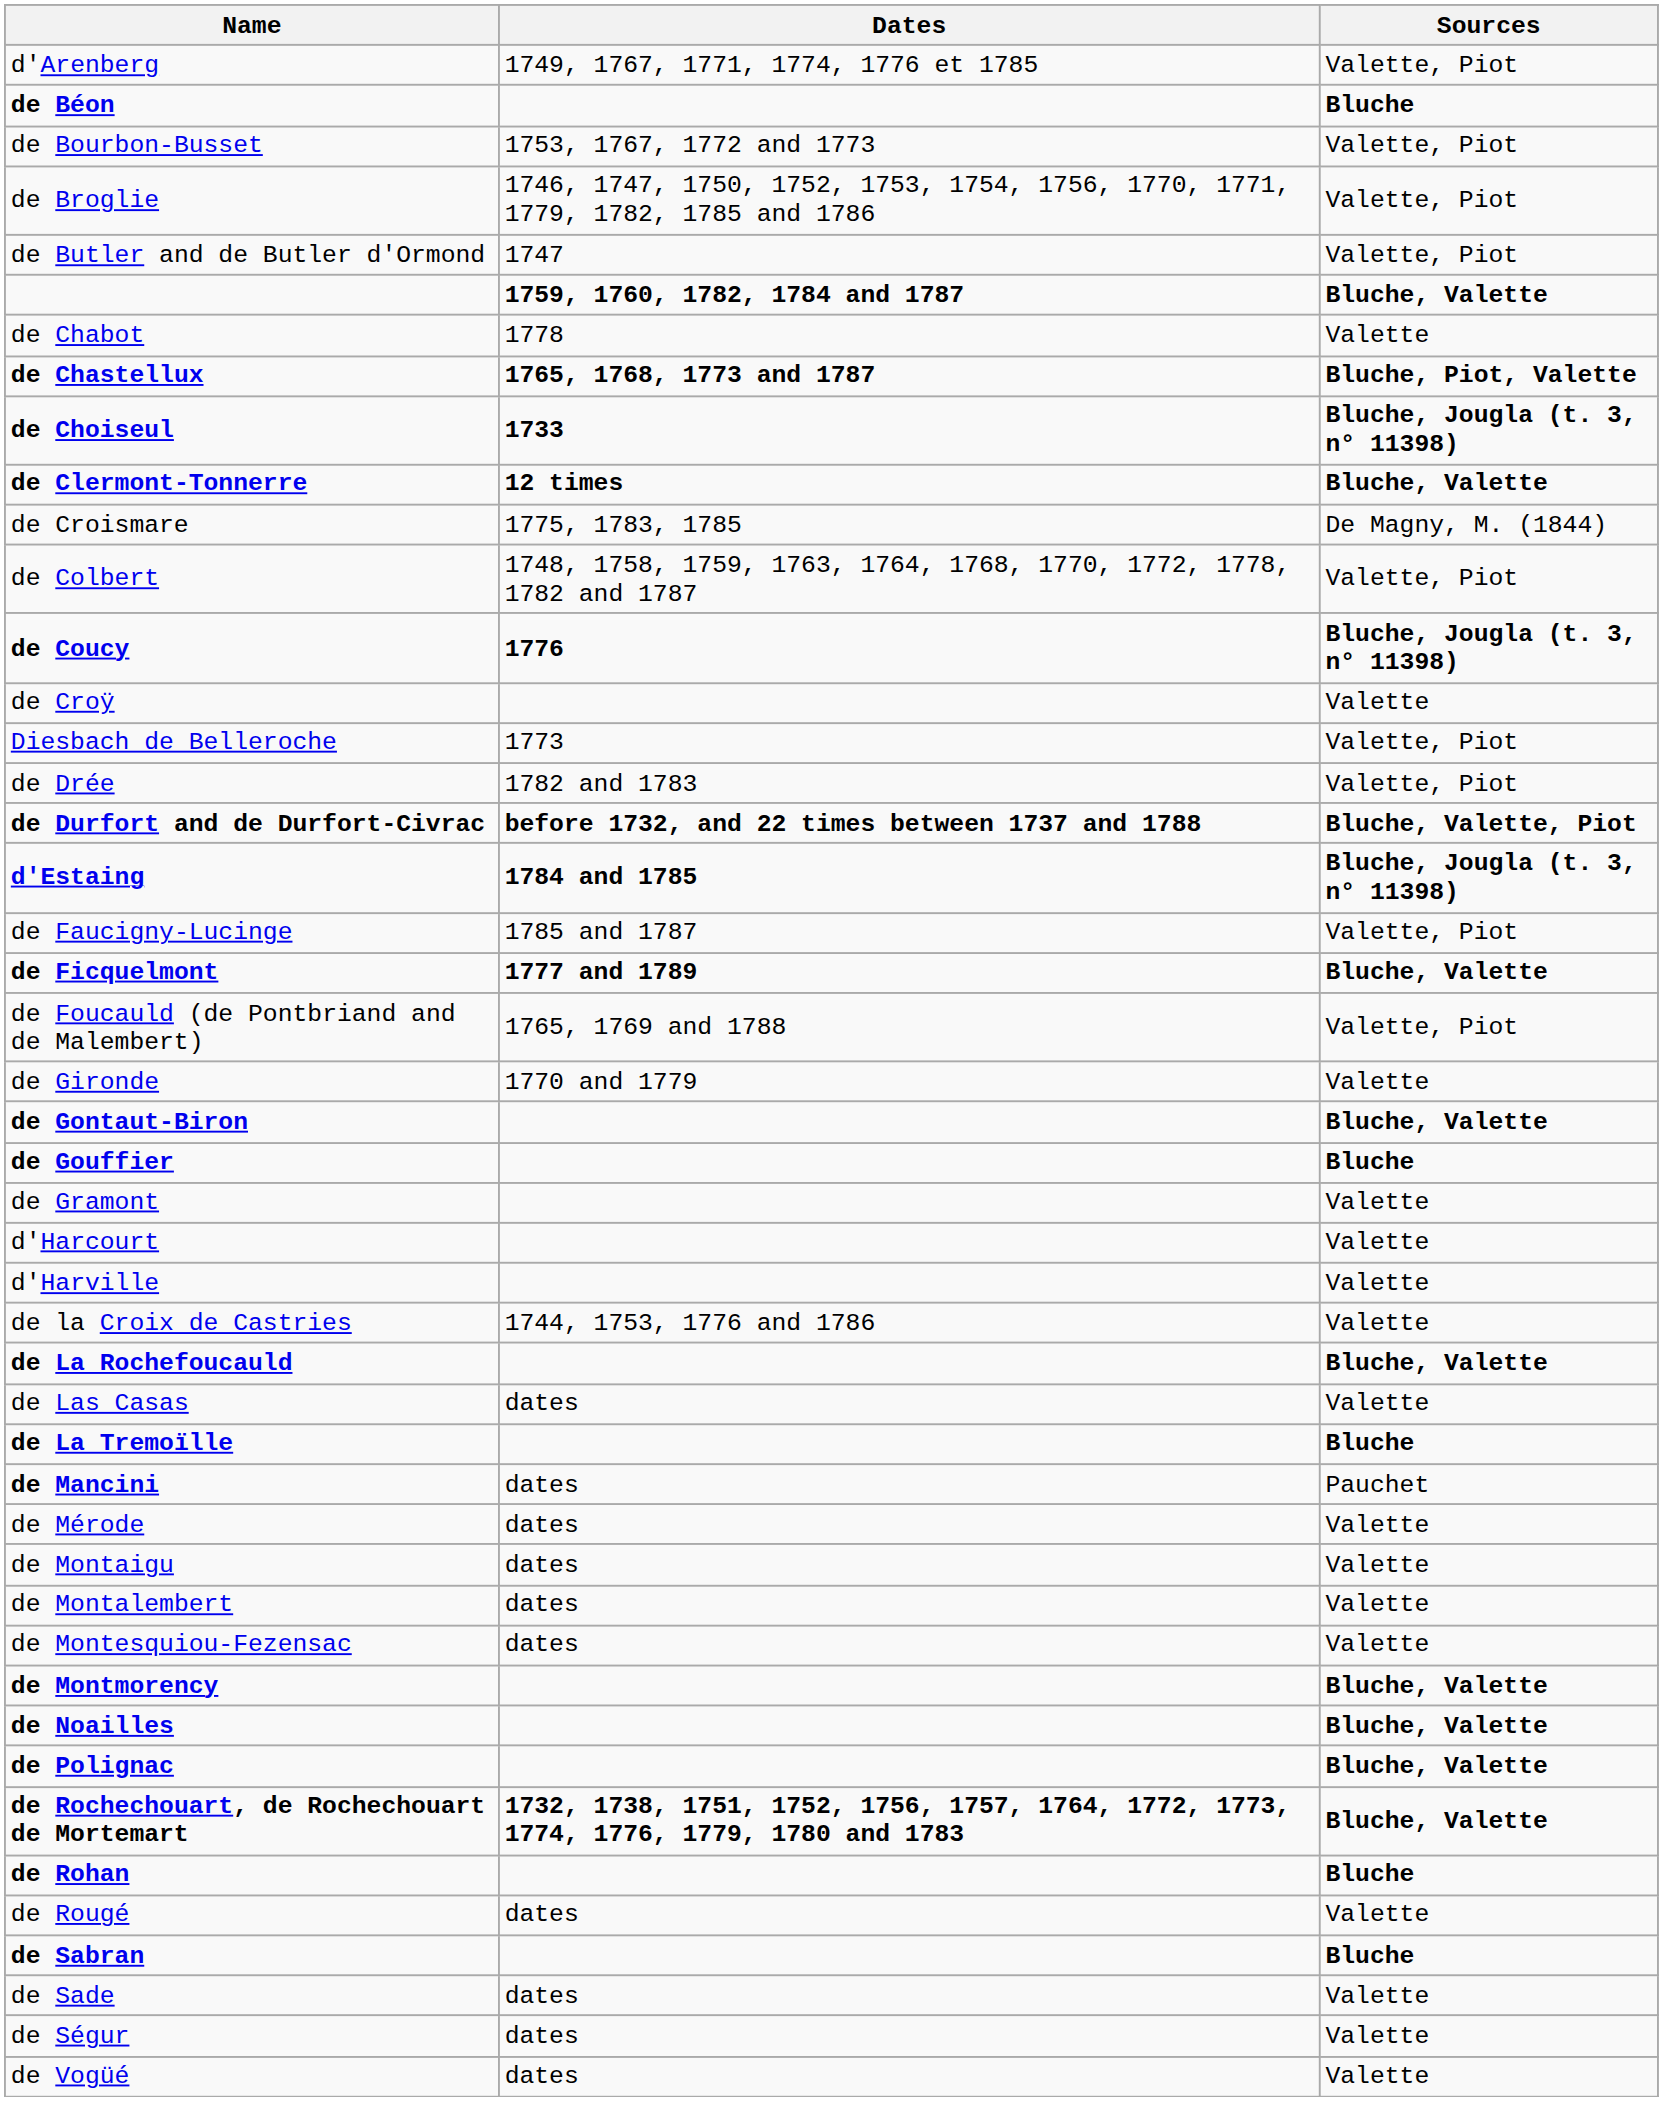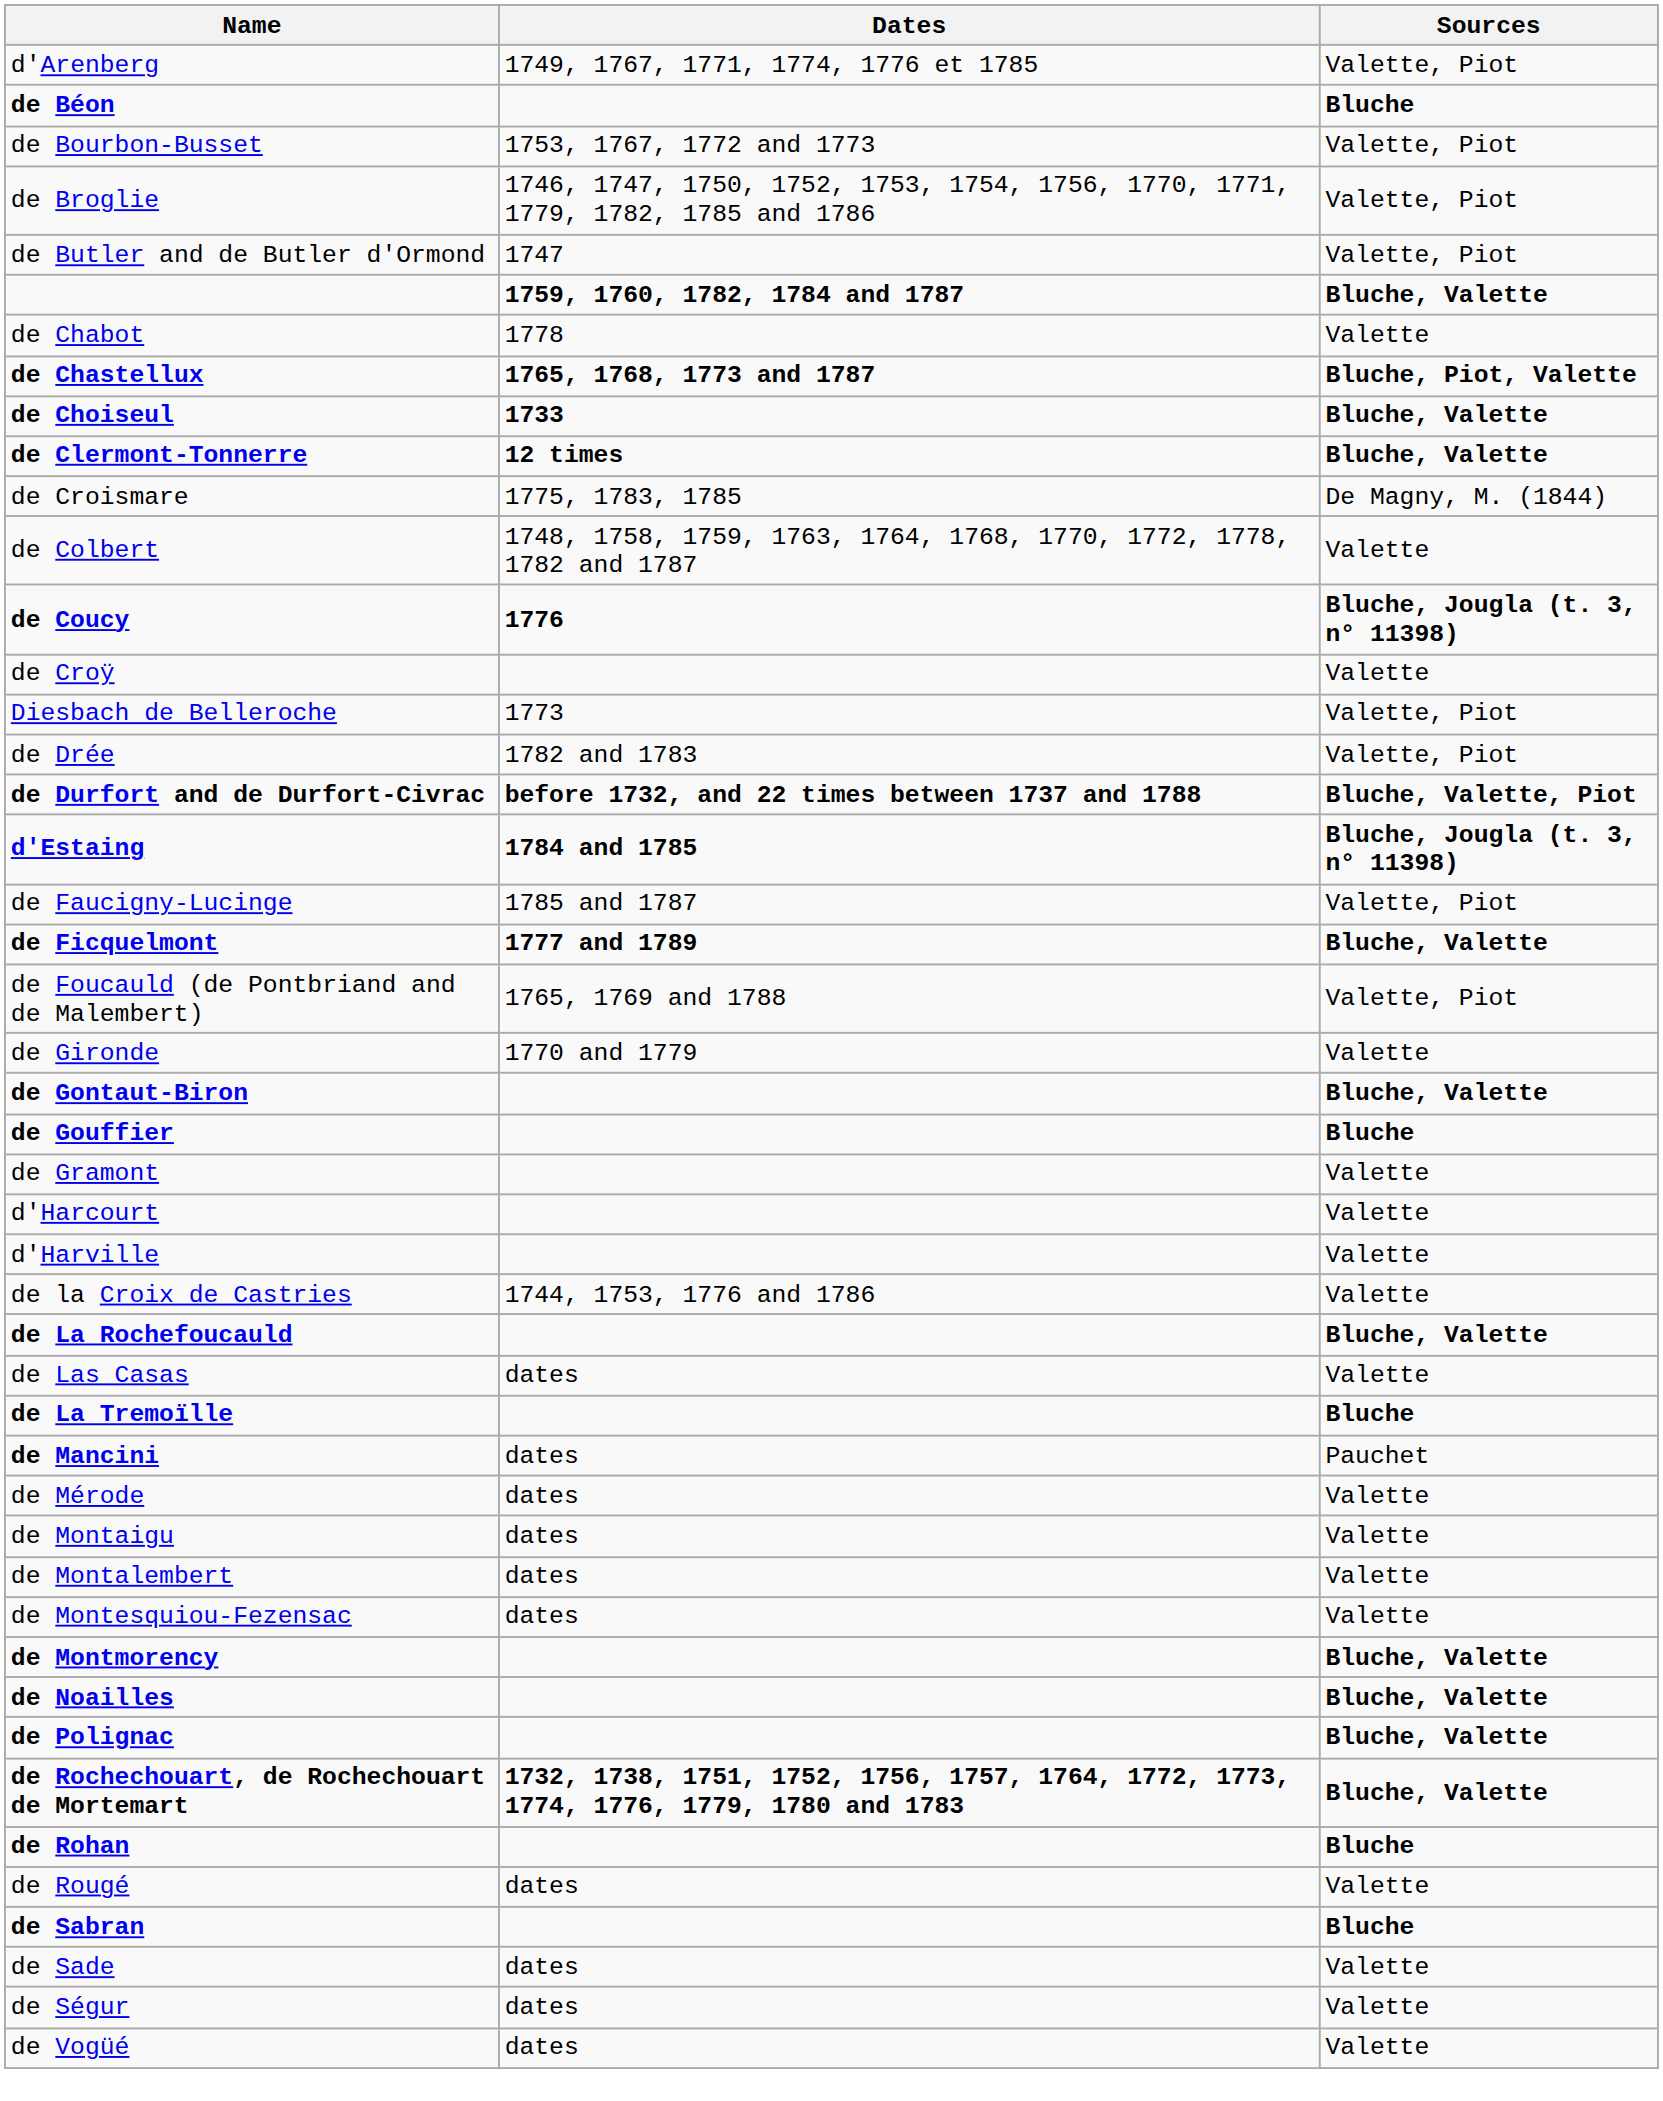 <table class="wikitable sortable">
 <tr>
 <th>Name</th>
 <th>Dates</th>
 <th>Sources</th>
 </tr>
 <tr>
 <td>d'<a href='#'>Arenberg</a></td>
 <td>1749, 1767, 1771, 1774, 1776 et 1785</td>
 <td>Valette, Piot</td>
 </tr>
 <tr>
 <td><strong>de <a href='#'>Béon</a></strong></td>
 <td></td>
 <td><strong>Bluche</strong></td>
 </tr>
 <tr>
 <td>de <a href='#'>Bourbon-Busset</a></td>
 <td>1753, 1767, 1772 and 1773</td>
 <td>Valette, Piot</td>
 </tr>
 <tr>
 <td>de <a href='#'>Broglie</a></td>
 <td>1746, 1747, 1750, 1752, 1753, 1754, 1756, 1770, 1771, 1779, 1782, 1785 and 1786</td>
 <td>Valette, Piot</td>
 </tr>
 <tr>
 <td>de <a href='#'>Butler</a> and de Butler d'Ormond</td>
 <td>1747</td>
 <td>Valette, Piot</td>
 </tr>
 <tr>
 <td><strong></strong></td>
 <td><strong>1759, 1760, 1782, 1784 and 1787</strong></td>
 <td><strong>Bluche, Valette</strong></td>
 </tr>
 <tr>
 <td>de <a href='#'>Chabot</a></td>
 <td>1778</td>
 <td>Valette</td>
 </tr>
 <tr>
 <td><strong>de <a href='#'>Chastellux</a></strong></td>
 <td><strong>1765, 1768, 1773 and 1787</strong></td>
 <td><strong>Bluche, Piot, Valette</strong></td>
 </tr>
 <tr>
 <td><strong>de <a href='#'>Choiseul</a></strong></td>
 <td><strong>1733</strong></td>
-<td><strong>Bluche, Jougla (t. 3, n° 11398)</strong></td>
+<td><strong>Bluche, Valette</strong></td>
 </tr>
 <tr>
 <td><strong>de <a href='#'>Clermont-Tonnerre</a> </strong></td>
 <td><strong>12 times</strong></td>
 <td><strong>Bluche, Valette</strong></td>
 </tr>
 <tr>
 <td>de Croismare</td>
 <td>1775, 1783, 1785</td>
 <td>De Magny, M. (1844)</td>
 </tr>
 <tr>
 <td>de <a href='#'>Colbert</a></td>
 <td>1748, 1758, 1759, 1763, 1764, 1768, 1770, 1772, 1778, 1782 and 1787</td>
-<td>Valette, Piot</td>
+<td>Valette</td>
 </tr>
 <tr>
 <td><strong>de <a href='#'>Coucy</a></strong></td>
 <td><strong>1776</strong></td>
 <td><strong>Bluche, Jougla (t. 3, n° 11398)</strong></td>
 </tr>
 <tr>
 <td>de <a href='#'>Croÿ</a></td>
 <td></td>
 <td>Valette</td>
 </tr>
 <tr>
 <td><a href='#'>Diesbach de Belleroche</a></td>
 <td>1773</td>
 <td>Valette, Piot</td>
 </tr>
 <tr>
 <td>de <a href='#'>Drée</a></td>
 <td>1782 and 1783</td>
 <td>Valette, Piot</td>
 </tr>
 <tr>
 <td><strong>de <a href='#'>Durfort</a> and de Durfort-Civrac</strong></td>
 <td><strong>before 1732, and 22 times between 1737 and 1788</strong></td>
 <td><strong>Bluche, Valette, Piot</strong></td>
 </tr>
 <tr>
 <td><strong><a href='#'>d'Estaing</a></strong></td>
 <td><strong>1784 and 1785</strong></td>
 <td><strong>Bluche, Jougla (t. 3, n° 11398)</strong></td>
 </tr>
 <tr>
 <td>de <a href='#'>Faucigny-Lucinge</a></td>
 <td>1785 and 1787</td>
 <td>Valette, Piot</td>
 </tr>
 <tr>
 <td><strong>de <a href='#'>Ficquelmont</a></strong></td>
 <td><strong>1777 and 1789</strong></td>
 <td><strong>Bluche, Valette</strong></td>
 </tr>
 <tr>
 <td>de <a href='#'>Foucauld</a> (de Pontbriand and de Malembert)</td>
 <td>1765, 1769 and 1788</td>
 <td>Valette, Piot</td>
 </tr>
 <tr>
 <td>de <a href='#'>Gironde</a></td>
 <td>1770 and 1779</td>
 <td>Valette</td>
 </tr>
 <tr>
 <td><strong>de <a href='#'>Gontaut-Biron</a></strong></td>
 <td></td>
 <td><strong>Bluche, Valette</strong></td>
 </tr>
 <tr>
 <td><strong>de <a href='#'>Gouffier</a></strong></td>
 <td></td>
 <td><strong>Bluche</strong></td>
 </tr>
 <tr>
 <td>de <a href='#'>Gramont</a></td>
 <td></td>
 <td>Valette</td>
 </tr>
 <tr>
 <td>d'<a href='#'>Harcourt</a></td>
 <td></td>
 <td>Valette</td>
 </tr>
 <tr>
 <td>d'<a href='#'>Harville</a></td>
 <td></td>
 <td>Valette</td>
 </tr>
 <tr>
 <td>de la <a href='#'>Croix de Castries</a></td>
 <td>1744, 1753, 1776 and 1786</td>
 <td>Valette</td>
 </tr>
 <tr>
 <td><strong>de <a href='#'>La Rochefoucauld</a></strong></td>
 <td></td>
 <td><strong>Bluche, Valette</strong></td>
 </tr>
 <tr>
 <td>de <a href='#'>Las Casas</a></td>
 <td>dates</td>
 <td>Valette</td>
 </tr>
 <tr>
 <td><strong>de <a href='#'>La Tremoïlle</a></strong></td>
 <td></td>
 <td><strong>Bluche</strong></td>
 </tr>
 <tr>
 <td><strong>de <a href='#'>Mancini</a></strong></td>
 <td>dates</td>
 <td>Pauchet</td>
 </tr>
 <tr>
 <td>de <a href='#'>Mérode</a></td>
 <td>dates</td>
 <td>Valette</td>
 </tr>
 <tr>
 <td>de <a href='#'>Montaigu</a></td>
 <td>dates</td>
 <td>Valette</td>
 </tr>
 <tr>
 <td>de <a href='#'>Montalembert</a></td>
 <td>dates</td>
 <td>Valette</td>
 </tr>
 <tr>
 <td>de <a href='#'>Montesquiou-Fezensac</a></td>
 <td>dates</td>
 <td>Valette</td>
 </tr>
 <tr>
 <td><strong>de <a href='#'>Montmorency</a></strong></td>
 <td></td>
 <td><strong>Bluche, Valette</strong></td>
 </tr>
 <tr>
 <td><strong>de <a href='#'>Noailles</a></strong></td>
 <td></td>
 <td><strong>Bluche, Valette</strong></td>
 </tr>
 <tr>
 <td><strong>de <a href='#'>Polignac</a></strong></td>
 <td></td>
 <td><strong>Bluche, Valette</strong></td>
 </tr>
 <tr>
 <td><strong>de <a href='#'>Rochechouart</a>, de Rochechouart de Mortemart</strong></td>
 <td><strong>1732, 1738, 1751, 1752, 1756, 1757, 1764, 1772, 1773, 1774, 1776, 1779, 1780 and 1783</strong></td>
 <td><strong>Bluche, Valette</strong></td>
 </tr>
 <tr>
 <td><strong>de <a href='#'>Rohan</a></strong></td>
 <td></td>
 <td><strong>Bluche</strong></td>
 </tr>
 <tr>
 <td>de <a href='#'>Rougé</a></td>
 <td>dates</td>
 <td>Valette</td>
 </tr>
 <tr>
 <td><strong>de <a href='#'>Sabran</a></strong></td>
 <td></td>
 <td><strong>Bluche</strong></td>
 </tr>
 <tr>
 <td>de <a href='#'>Sade</a></td>
 <td>dates</td>
 <td>Valette</td>
 </tr>
 <tr>
 <td>de <a href='#'>Ségur</a></td>
 <td>dates</td>
 <td>Valette</td>
 </tr>
 <tr>
 <td>de <a href='#'>Vogüé</a></td>
 <td>dates</td>
 <td>Valette</td>
 </tr>
 <tr>
 </tr>
 </table>
